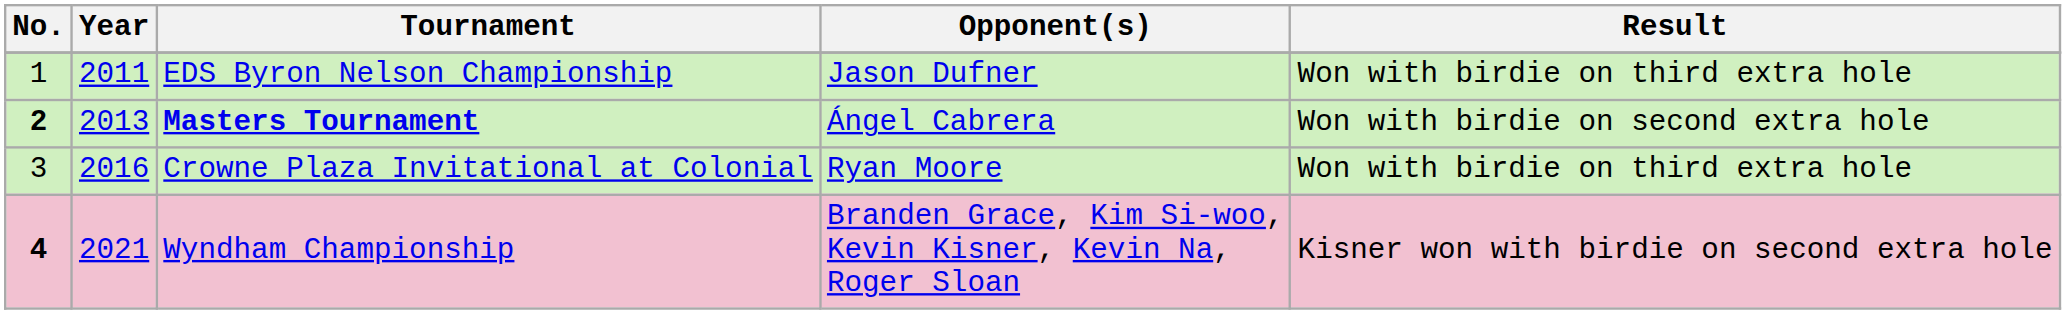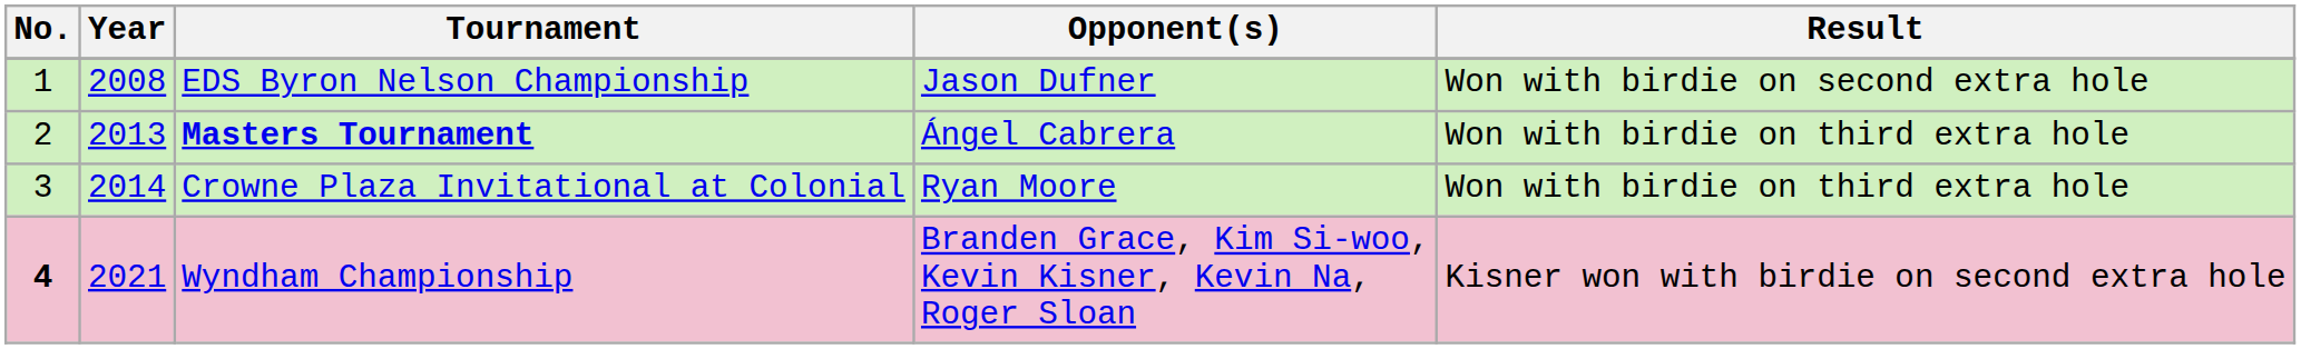 <table class="wikitable" style="font-size:95%;">
 <tr>
 <th>No.</th>
 <th>Year</th>
 <th>Tournament</th>
 <th>Opponent(s)</th>
 <th>Result</th>
 </tr>
 <tr style="background:#D0F0C0;">
 </tr>
 <tr style="background:#D0F0C0;">
 <td align=center>1</td>
-<td><a href='#'>2011</a></td>
+<td><a href='#'>2008</a></td>
 <td><a href='#'>EDS Byron Nelson Championship</a></td>
 <td> <a href='#'>Jason Dufner</a></td>
+<td>Won with birdie on second extra hole</td>
+</tr>
+<tr style="background:#D0F0C0;">
+<td align=center>2</td>
+<td><a href='#'>2013</a></td>
+<td><strong><a href='#'>Masters Tournament</a></strong></td>
+<td> <a href='#'>Ángel Cabrera</a></td>
 <td>Won with birdie on third extra hole</td>
 </tr>
 <tr style="background:#D0F0C0;">
-<td align=center><strong>2</strong></td>
-<td><a href='#'>2013</a></td>
-<td><strong><a href='#'>Masters Tournament</a></strong></td>
-<td> <a href='#'>Ángel Cabrera</a></td>
-<td>Won with birdie on second extra hole</td>
-</tr>
-<tr style="background:#D0F0C0;">
 <td align=center>3</td>
-<td><a href='#'>2016</a></td>
+<td><a href='#'>2014</a></td>
 <td><a href='#'>Crowne Plaza Invitational at Colonial</a></td>
 <td> <a href='#'>Ryan Moore</a></td>
 <td>Won with birdie on third extra hole</td>
 </tr>
 <tr style="background:#F2C1D1;">
 <td align=center><strong>4</strong></td>
 <td><a href='#'>2021</a></td>
 <td><a href='#'>Wyndham Championship</a></td>
 <td> <a href='#'>Branden Grace</a>,  <a href='#'>Kim Si-woo</a>,<br> <a href='#'>Kevin Kisner</a>,  <a href='#'>Kevin Na</a>,<br> <a href='#'>Roger Sloan</a></td>
 <td>Kisner won with birdie on second extra hole</td>
 </tr>
 </table>
